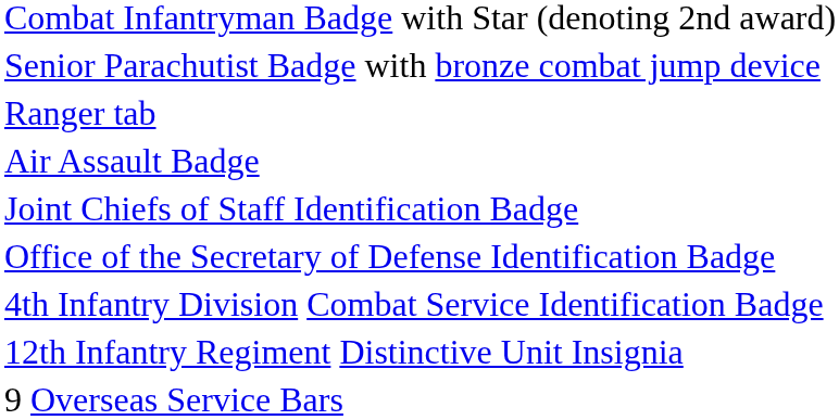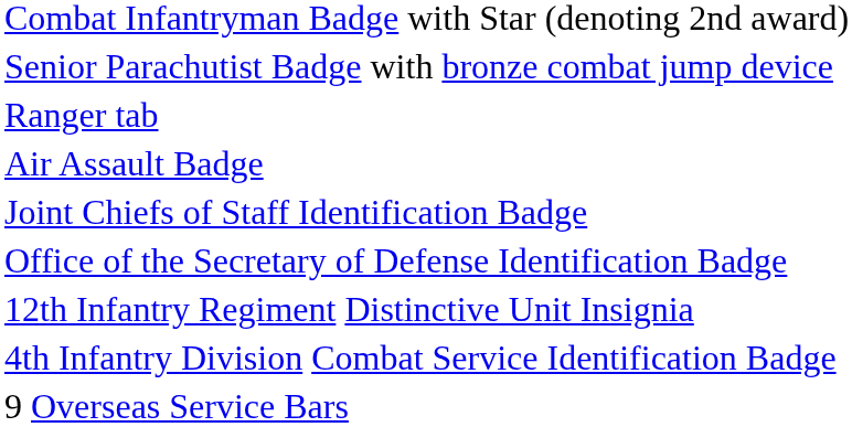 <table>
 <tr>
 <td></td>
 <td><a href='#'>Combat Infantryman Badge</a> with Star (denoting 2nd award)</td>
 </tr>
 <tr>
 <td><span></span></td>
 <td><a href='#'>Senior Parachutist Badge</a> with <a href='#'>bronze combat jump device</a></td>
 </tr>
 <tr>
 <td></td>
 <td><a href='#'>Ranger tab</a></td>
 </tr>
 <tr>
 <td></td>
 <td><a href='#'>Air Assault Badge</a></td>
 </tr>
 <tr>
 <td></td>
 <td><a href='#'>Joint Chiefs of Staff Identification Badge</a></td>
 </tr>
 <tr>
 <td></td>
 <td><a href='#'>Office of the Secretary of Defense Identification Badge</a></td>
 </tr>
 <tr>
 <td></td>
-<td><a href='#'>4th Infantry Division</a> <a href='#'>Combat Service Identification Badge</a></td>
+<td><a href='#'>12th Infantry Regiment</a> <a href='#'>Distinctive Unit Insignia</a></td>
 </tr>
 <tr>
 <td></td>
-<td><a href='#'>12th Infantry Regiment</a> <a href='#'>Distinctive Unit Insignia</a></td>
+<td><a href='#'>4th Infantry Division</a> <a href='#'>Combat Service Identification Badge</a></td>
 </tr>
 <tr>
 <td></td>
 <td>9 <a href='#'>Overseas Service Bars</a></td>
 </tr>
 </table>
